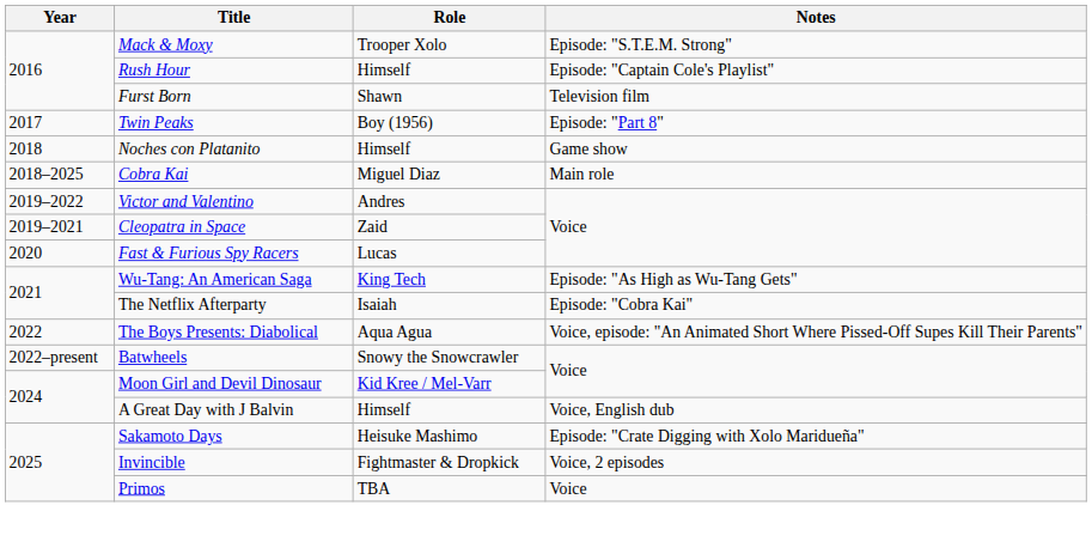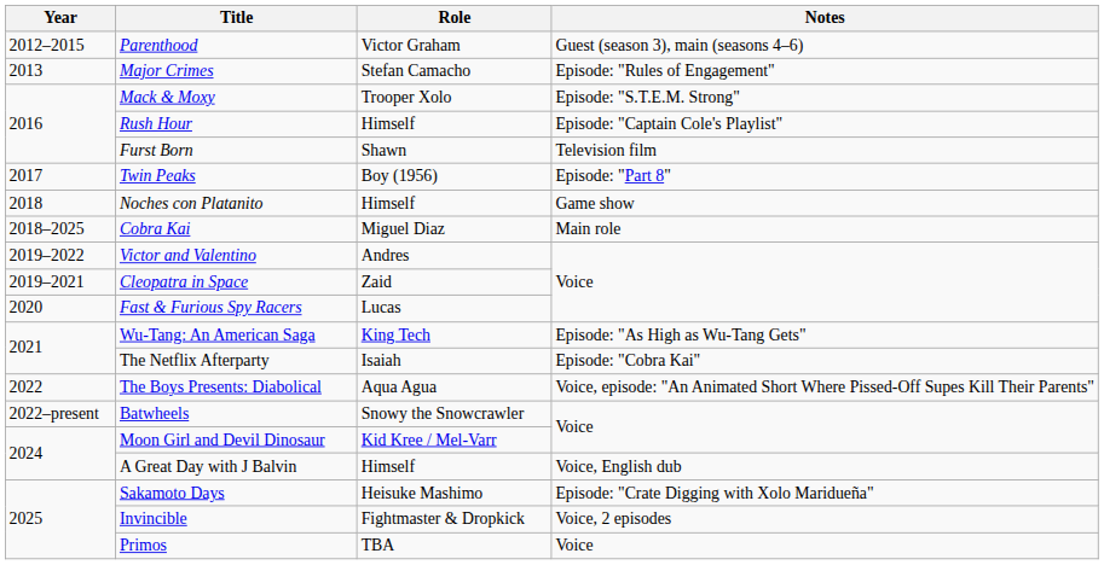 <table class="wikitable">
 <tr>
 <th>Year</th>
 <th>Title</th>
 <th>Role</th>
 <th width=50%>Notes</th>
+</tr>
+<tr>
+<td>2012–2015</td>
+<td><em><a href='#'>Parenthood</a></em></td>
+<td>Victor Graham</td>
+<td>Guest (season 3), main (seasons 4–6)</td>
+</tr>
+<tr>
+<td>2013</td>
+<td><em><a href='#'>Major Crimes</a></em></td>
+<td>Stefan Camacho</td>
+<td>Episode: "Rules of Engagement"</td>
 </tr>
 <tr>
 <td rowspan="3">2016</td>
 <td><em><a href='#'>Mack & Moxy</a></em></td>
 <td>Trooper Xolo</td>
 <td>Episode: "S.T.E.M. Strong"</td>
 </tr>
 <tr>
 <td><em><a href='#'>Rush Hour</a></em></td>
 <td>Himself</td>
 <td>Episode: "Captain Cole's Playlist"</td>
 </tr>
 <tr>
 <td><em>Furst Born</em></td>
 <td>Shawn</td>
 <td>Television film</td>
 </tr>
 <tr>
 <td>2017</td>
 <td><em><a href='#'>Twin Peaks</a></em></td>
 <td>Boy (1956)</td>
 <td>Episode: "<a href='#'>Part 8</a>"</td>
 </tr>
 <tr>
 <td>2018</td>
 <td><em>Noches con Platanito</em></td>
 <td>Himself</td>
 <td>Game show</td>
 </tr>
 <tr>
 <td>2018–2025</td>
 <td><em><a href='#'>Cobra Kai</a></em></td>
 <td>Miguel Diaz</td>
 <td>Main role</td>
 </tr>
 <tr>
 <td>2019–2022</td>
 <td><em><a href='#'>Victor and Valentino</a></em></td>
 <td>Andres</td>
 <td rowspan="3">Voice</td>
 </tr>
 <tr>
 <td>2019–2021</td>
 <td><em><a href='#'>Cleopatra in Space</a></em></td>
 <td>Zaid</td>
 </tr>
 <tr>
 <td>2020</td>
 <td><em><a href='#'>Fast & Furious Spy Racers</a></td>
 <td>Lucas</td>
 </tr>
 <tr>
 <td rowspan="2">2021</td>
 <td></em><a href='#'>Wu-Tang: An American Saga</a><em></td>
 <td><a href='#'>King Tech</a></td>
 <td>Episode: "As High as Wu-Tang Gets"</td>
 </tr>
 <tr>
 <td></em>The Netflix Afterparty<em></td>
 <td>Isaiah</td>
 <td>Episode: "Cobra Kai"</td>
 </tr>
 <tr>
 <td>2022</td>
 <td></em><a href='#'>The Boys Presents: Diabolical</a><em></td>
 <td>Aqua Agua</td>
 <td>Voice, episode: "An Animated Short Where Pissed-Off Supes Kill Their Parents"</td>
 </tr>
 <tr>
 <td>2022–present</td>
 <td></em><a href='#'>Batwheels</a><em></td>
 <td>Snowy the Snowcrawler</td>
 <td rowspan="2">Voice</td>
 </tr>
 <tr>
 <td rowspan="2">2024</td>
 <td></em><a href='#'>Moon Girl and Devil Dinosaur</a><em></td>
 <td><a href='#'>Kid Kree / Mel-Varr</a></td>
 </tr>
 <tr>
 <td></em>A Great Day with J Balvin<em></td>
 <td>Himself</td>
 <td>Voice, English dub</td>
 </tr>
 <tr>
 <td rowspan="3">2025</td>
 <td></em><a href='#'>Sakamoto Days</a><em></td>
 <td>Heisuke Mashimo</td>
 <td>Episode: "Crate Digging with Xolo Maridueña"</td>
 </tr>
 <tr>
 <td><a href='#'></em>Invincible<em></a></td>
 <td>Fightmaster & Dropkick</td>
 <td>Voice, 2 episodes</td>
 </tr>
 <tr>
 <td></em><a href='#'>Primos</a><em></td>
 <td>TBA</td>
 <td>Voice</td>
 </tr>
 </table>
